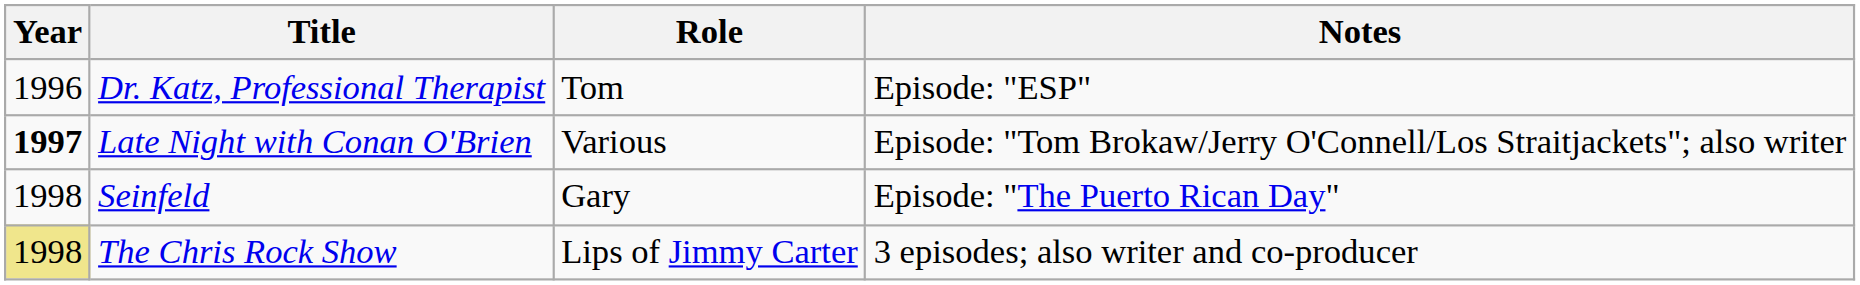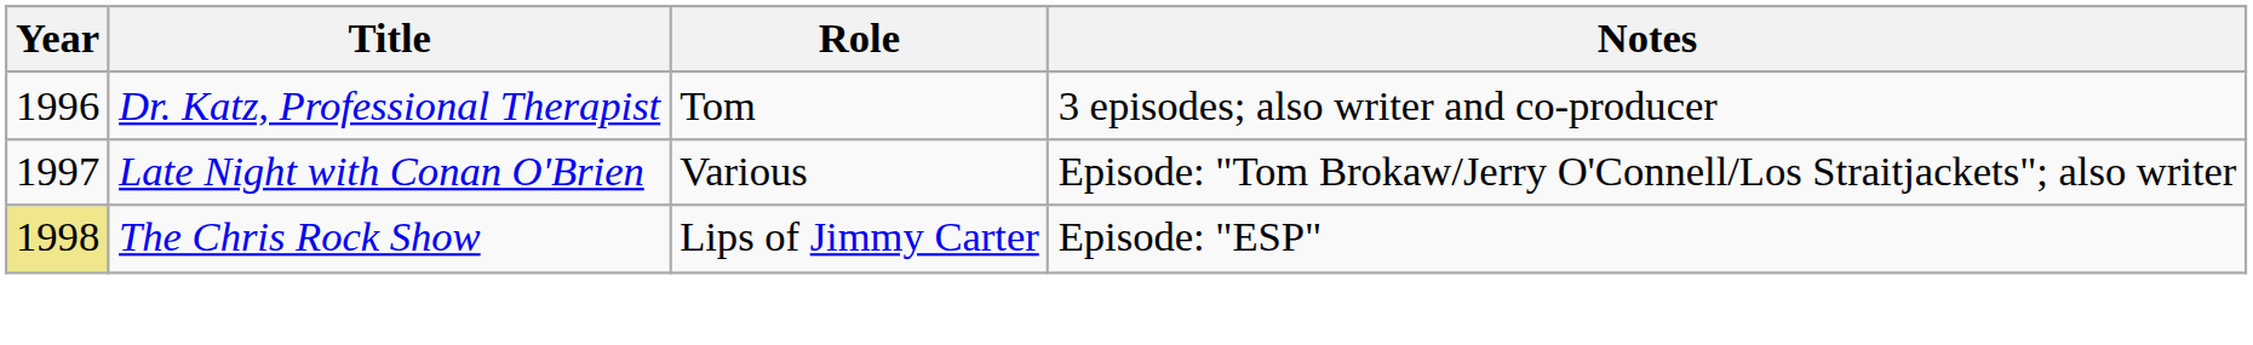 <table class="wikitable sortable">
 <tr>
 <th>Year</th>
 <th>Title</th>
 <th>Role</th>
 <th>Notes</th>
 </tr>
 <tr>
 <td>1996</td>
 <td><em><a href='#'>Dr. Katz, Professional Therapist</a></em></td>
 <td>Tom</td>
-<td>Episode: "ESP"</td>
+<td>3 episodes; also writer and co-producer</td>
 </tr>
 <tr>
-<td><strong>1997</strong></td>
+<td>1997</td>
 <td><em><a href='#'>Late Night with Conan O'Brien</a></em></td>
 <td>Various</td>
 <td>Episode: "Tom Brokaw/Jerry O'Connell/Los Straitjackets"; also writer</td>
 </tr>
 <tr>
-<td>1998</td>
-<td><em><a href='#'>Seinfeld</a></em></td>
-<td>Gary</td>
-<td>Episode: "<a href='#'>The Puerto Rican Day</a>"</td>
-</tr>
-<tr>
 <td style="background: khaki;">1998</td>
 <td><em><a href='#'>The Chris Rock Show</a></em></td>
 <td>Lips of <a href='#'>Jimmy Carter</a></td>
-<td>3 episodes; also writer and co-producer</td>
+<td>Episode: "ESP"</td>
 </tr>
 </table>
